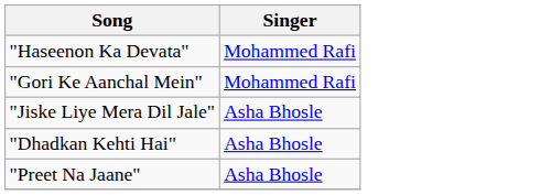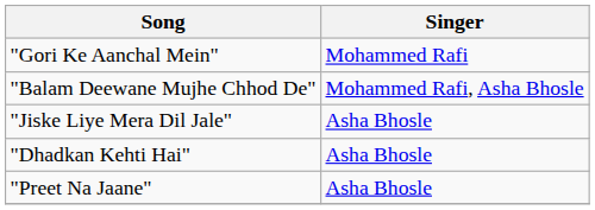 <table class="wikitable">
 <tr>
 <th>Song</th>
 <th>Singer</th>
 </tr>
 <tr>
-<td>"Haseenon Ka Devata"</td>
+<td>"Gori Ke Aanchal Mein"</td>
 <td><a href='#'>Mohammed Rafi</a></td>
 </tr>
 <tr>
-<td>"Gori Ke Aanchal Mein"</td>
-<td><a href='#'>Mohammed Rafi</a></td>
+<td>"Balam Deewane Mujhe Chhod De"</td>
+<td><a href='#'>Mohammed Rafi</a>, <a href='#'>Asha Bhosle</a></td>
 </tr>
 <tr>
 <td>"Jiske Liye Mera Dil Jale"</td>
 <td><a href='#'>Asha Bhosle</a></td>
 </tr>
 <tr>
 <td>"Dhadkan Kehti Hai"</td>
 <td><a href='#'>Asha Bhosle</a></td>
 </tr>
 <tr>
 <td>"Preet Na Jaane"</td>
 <td><a href='#'>Asha Bhosle</a></td>
 </tr>
 <tr>
 </tr>
 </table>
